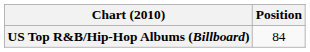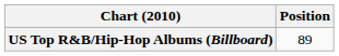 <table class="wikitable plainrowheaders">
 <tr>
 <th>Chart (2010)</th>
 <th>Position</th>
 </tr>
 <tr>
 <th scope="row">US Top R&B/Hip-Hop Albums (<em>Billboard</em>)</th>
-<td style="text-align:center;">84</td>
+<td style="text-align:center;">89</td>
 </tr>
 </table>
